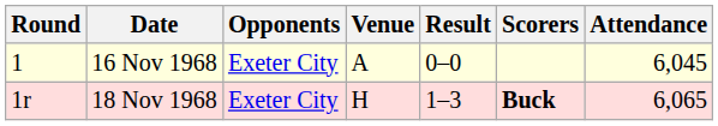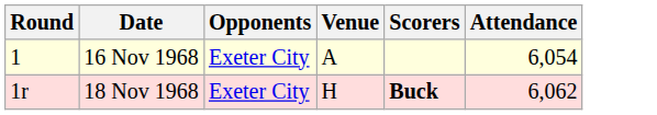 <table class="wikitable">
 <tr>
 <th>Round</th>
 <th>Date</th>
 <th>Opponents</th>
 <th>Venue</th>
-<th>Result</th>
 <th>Scorers</th>
 <th>Attendance</th>
 </tr>
 <tr bgcolor="#ffffdd">
 <td>1</td>
 <td>16 Nov 1968</td>
 <td><a href='#'>Exeter City</a></td>
 <td>A</td>
-<td>0–0</td>
 <td></td>
-<td align="right">6,045</td>
+<td align="right">6,054</td>
 </tr>
 <tr bgcolor="#ffdddd">
 <td>1r</td>
 <td>18 Nov 1968</td>
 <td><a href='#'>Exeter City</a></td>
 <td>H</td>
-<td>1–3</td>
 <td><strong>Buck</strong></td>
-<td align="right">6,065</td>
+<td align="right">6,062</td>
 </tr>
 </table>
